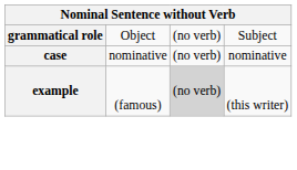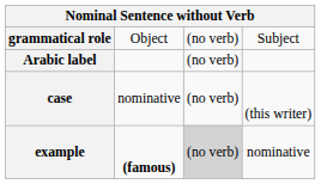 <table class="wikitable nowrap" style="text-align: center">
 <tr>
 <th colspan="4">Nominal Sentence without Verb</th>
 </tr>
 <tr>
 <th>grammatical role</th>
 <td>Object</td>
 <td>(no verb)</td>
 <td>Subject</td>
 </tr>
 <tr>
+<th>Arabic label</th>
+<td><br><em></em></td>
+<td>(no verb)</td>
+<td><br><em></em></td>
+</tr>
+<tr>
 <th>case</th>
 <td>nominative</td>
 <td>(no verb)</td>
-<td>nominative</td>
+<td><br><em></em><br>(this writer)</td>
 </tr>
 <tr>
 <th>example</th>
-<td><br><em></em><br>(famous)</td>
+<td><strong><br><em></em><br>(famous)</strong></td>
 <td style="background: lightgrey;">(no verb)</td>
-<td><br><em></em><br>(this writer)</td>
+<td>nominative</td>
 </tr>
 </table>
